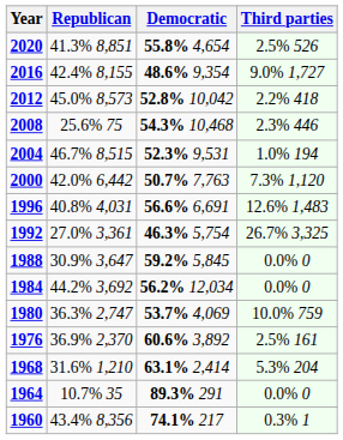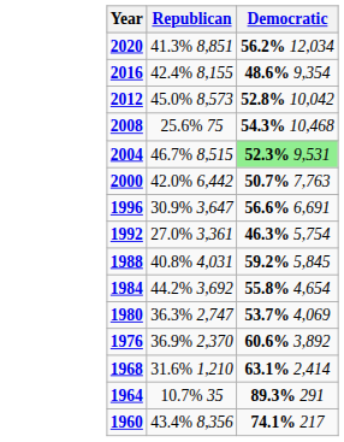 <table class="wikitable" style="float:right; font-size:95%;">
 <tr bgcolor=lightgrey>
 <th>Year</th>
 <th><a href='#'>Republican</a></th>
 <th><a href='#'>Democratic</a></th>
-<th><a href='#'>Third parties</a></th>
 </tr>
 <tr>
 <td style="text-align:center;" ><strong><a href='#'>2020</a></strong></td>
 <td style="text-align:center;" >41.3% <em>8,851</em></td>
-<td style="text-align:center;" ><strong>55.8%</strong> <em>4,654</em></td>
-<td style="text-align:center; background:honeyDew;">2.5% <em>526</em></td>
+<td style="text-align:center;" ><strong>56.2%</strong> <em>12,034</em></td>
 </tr>
 <tr>
 <td style="text-align:center;" ><strong><a href='#'>2016</a></strong></td>
 <td style="text-align:center;" >42.4% <em>8,155</em></td>
 <td style="text-align:center;" ><strong>48.6%</strong> <em>9,354</em></td>
-<td style="text-align:center; background:honeyDew;">9.0% <em>1,727</em></td>
 </tr>
 <tr>
 <td style="text-align:center;" ><strong><a href='#'>2012</a></strong></td>
 <td style="text-align:center;" >45.0% <em>8,573</em></td>
 <td style="text-align:center;" ><strong>52.8%</strong> <em>10,042</em></td>
-<td style="text-align:center; background:honeyDew;">2.2% <em>418</em></td>
 </tr>
 <tr>
 <td style="text-align:center;" ><strong><a href='#'>2008</a></strong></td>
 <td style="text-align:center;" >25.6% <em>75</em></td>
 <td style="text-align:center;" ><strong>54.3%</strong> <em>10,468</em></td>
-<td style="text-align:center; background:honeyDew;">2.3% <em>446</em></td>
 </tr>
 <tr>
 <td style="text-align:center;" ><strong><a href='#'>2004</a></strong></td>
 <td style="text-align:center;" >46.7% <em>8,515</em></td>
-<td style="text-align:center;" ><strong>52.3%</strong> <em>9,531</em></td>
-<td style="text-align:center; background:honeyDew;">1.0% <em>194</em></td>
+<td style="background: lightgreen; text-align:center;" ><strong>52.3%</strong> <em>9,531</em></td>
 </tr>
 <tr>
 <td style="text-align:center;" ><strong><a href='#'>2000</a></strong></td>
 <td style="text-align:center;" >42.0% <em>6,442</em></td>
 <td style="text-align:center;" ><strong>50.7%</strong> <em>7,763</em></td>
-<td style="text-align:center; background:honeyDew;">7.3% <em>1,120</em></td>
 </tr>
 <tr>
 <td style="text-align:center;" ><strong><a href='#'>1996</a></strong></td>
-<td style="text-align:center;" >40.8% <em>4,031</em></td>
+<td style="text-align:center;" >30.9% <em>3,647</em></td>
 <td style="text-align:center;" ><strong>56.6%</strong> <em>6,691</em></td>
-<td style="text-align:center; background:honeyDew;">12.6% <em>1,483</em></td>
 </tr>
 <tr>
 <td style="text-align:center;" ><strong><a href='#'>1992</a></strong></td>
 <td style="text-align:center;" >27.0% <em>3,361</em></td>
 <td style="text-align:center;" ><strong>46.3%</strong> <em>5,754</em></td>
-<td style="text-align:center; background:honeyDew;">26.7% <em>3,325</em></td>
 </tr>
 <tr>
 <td style="text-align:center;" ><strong><a href='#'>1988</a></strong></td>
-<td style="text-align:center;" >30.9% <em>3,647</em></td>
+<td style="text-align:center;" >40.8% <em>4,031</em></td>
 <td style="text-align:center;" ><strong>59.2%</strong> <em>5,845</em></td>
-<td style="text-align:center; background:honeyDew;">0.0% <em>0</em></td>
 </tr>
 <tr>
 <td style="text-align:center;" ><strong><a href='#'>1984</a></strong></td>
 <td style="text-align:center;" >44.2% <em>3,692</em></td>
-<td style="text-align:center;" ><strong>56.2%</strong> <em>12,034</em></td>
-<td style="text-align:center; background:honeyDew;">0.0% <em>0</em></td>
+<td style="text-align:center;" ><strong>55.8%</strong> <em>4,654</em></td>
 </tr>
 <tr>
 <td style="text-align:center;" ><strong><a href='#'>1980</a></strong></td>
 <td style="text-align:center;" >36.3% <em>2,747</em></td>
 <td style="text-align:center;" ><strong>53.7%</strong> <em>4,069</em></td>
-<td style="text-align:center; background:honeyDew;">10.0% <em>759</em></td>
 </tr>
 <tr>
 <td style="text-align:center;" ><strong><a href='#'>1976</a></strong></td>
 <td style="text-align:center;" >36.9% <em>2,370</em></td>
 <td style="text-align:center;" ><strong>60.6%</strong> <em>3,892</em></td>
-<td style="text-align:center; background:honeyDew;">2.5% <em>161</em></td>
 </tr>
 <tr>
 <td style="text-align:center;" ><strong><a href='#'>1968</a></strong></td>
 <td style="text-align:center;" >31.6% <em>1,210</em></td>
 <td style="text-align:center;" ><strong>63.1%</strong> <em>2,414</em></td>
-<td style="text-align:center; background:honeyDew;">5.3% <em>204</em></td>
 </tr>
 <tr>
 <td style="text-align:center;" ><strong><a href='#'>1964</a></strong></td>
 <td style="text-align:center;" >10.7% <em>35</em></td>
 <td style="text-align:center;" ><strong>89.3%</strong> <em>291</em></td>
-<td style="text-align:center; background:honeyDew;">0.0% <em>0</em></td>
 </tr>
 <tr>
 <td style="text-align:center;" ><strong><a href='#'>1960</a></strong></td>
 <td style="text-align:center;" >43.4% <em>8,356</em></td>
 <td style="text-align:center;" ><strong>74.1%</strong> <em>217</em></td>
-<td style="text-align:center; background:honeyDew;">0.3% <em>1</em></td>
 </tr>
 </table>
